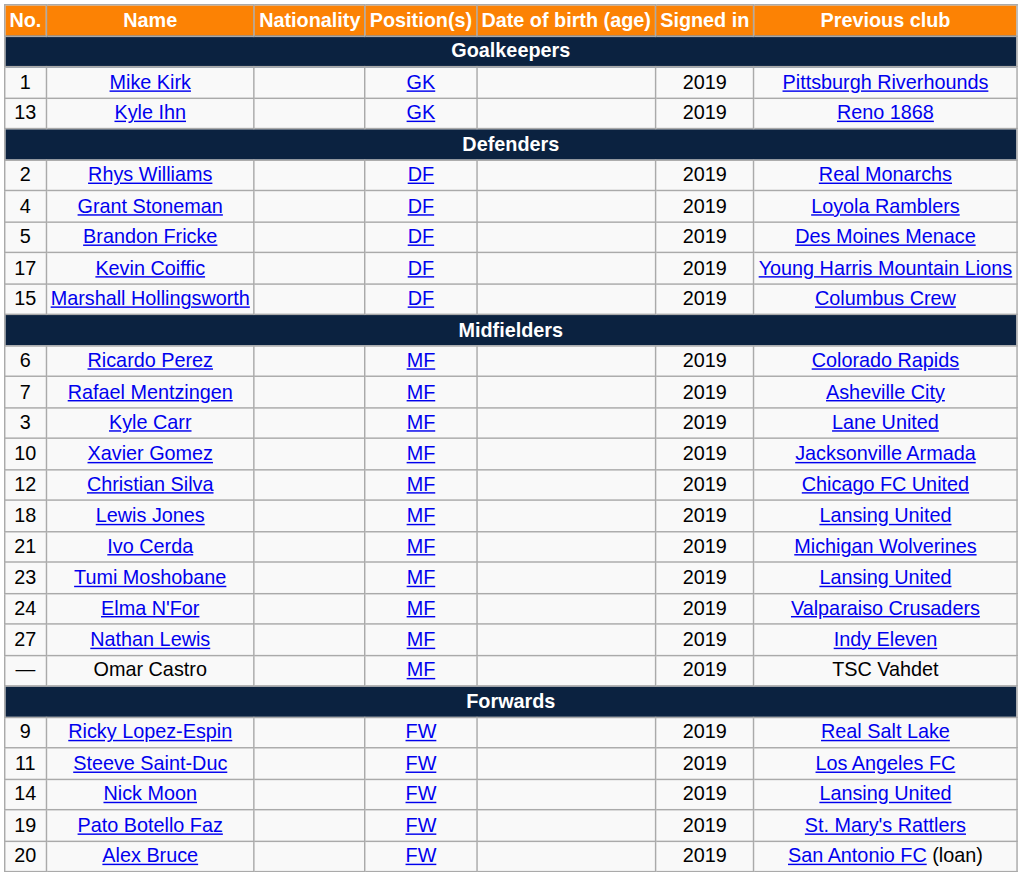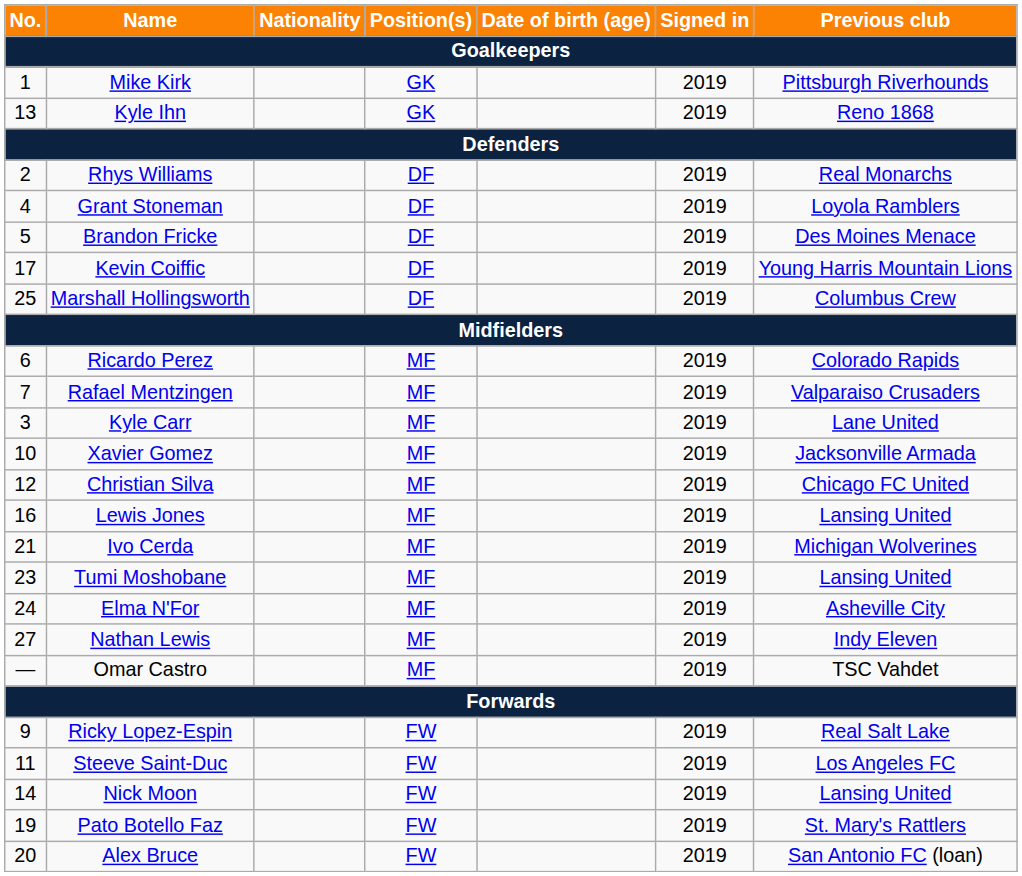 <table class="wikitable" style="text-align:center; font-size:86%;">
 <tr>
 <th style="background:#FC8204; color:white; text-align:center;">No.</th>
 <th style="background:#FC8204; color:white; text-align:center;">Name</th>
 <th style="background:#FC8204; color:white; text-align:center;">Nationality</th>
 <th style="background:#FC8204; color:white; text-align:center;">Position(s)</th>
 <th style="background:#FC8204; color:white; text-align:center;">Date of birth (age)</th>
 <th style="background:#FC8204; color:white; text-align:center;">Signed in</th>
 <th style="background:#FC8204; color:white; text-align:center;">Previous club</th>
 </tr>
 <tr>
 <th colspan=7 style="background:#0B2240; color:white; text-align:center;">Goalkeepers</th>
 </tr>
 <tr>
 <td>1</td>
 <td><a href='#'>Mike Kirk</a></td>
 <td></td>
 <td><a href='#'>GK</a></td>
 <td></td>
 <td>2019</td>
 <td> <a href='#'>Pittsburgh Riverhounds</a></td>
 </tr>
 <tr>
 <td>13</td>
 <td><a href='#'>Kyle Ihn</a></td>
 <td></td>
 <td><a href='#'>GK</a></td>
 <td></td>
 <td>2019</td>
 <td> <a href='#'>Reno 1868</a></td>
 </tr>
 <tr>
 <th colspan=7 style="background:#0B2240; color:white; text-align:center;">Defenders</th>
 </tr>
 <tr>
 <td>2</td>
 <td><a href='#'>Rhys Williams</a></td>
 <td></td>
 <td><a href='#'>DF</a></td>
 <td></td>
 <td>2019</td>
 <td> <a href='#'>Real Monarchs</a></td>
 </tr>
 <tr>
 <td>4</td>
 <td><a href='#'>Grant Stoneman</a></td>
 <td></td>
 <td><a href='#'>DF</a></td>
 <td></td>
 <td>2019</td>
 <td> <a href='#'>Loyola Ramblers</a></td>
 </tr>
 <tr>
 <td>5</td>
 <td><a href='#'>Brandon Fricke</a></td>
 <td></td>
 <td><a href='#'>DF</a></td>
 <td></td>
 <td>2019</td>
 <td> <a href='#'>Des Moines Menace</a></td>
 </tr>
 <tr>
 <td>17</td>
 <td><a href='#'>Kevin Coiffic</a></td>
 <td></td>
 <td><a href='#'>DF</a></td>
 <td></td>
 <td>2019</td>
 <td> <a href='#'>Young Harris Mountain Lions</a></td>
 </tr>
 <tr>
-<td>15</td>
+<td>25</td>
 <td><a href='#'>Marshall Hollingsworth</a></td>
 <td></td>
 <td><a href='#'>DF</a></td>
 <td></td>
 <td>2019</td>
 <td> <a href='#'>Columbus Crew</a></td>
 </tr>
 <tr>
 <th colspan=7 style="background:#0B2240; color:white; text-align:center;">Midfielders</th>
 </tr>
 <tr>
 <td>6</td>
 <td><a href='#'>Ricardo Perez</a></td>
 <td></td>
 <td><a href='#'>MF</a></td>
 <td></td>
 <td>2019</td>
 <td> <a href='#'>Colorado Rapids</a></td>
 </tr>
 <tr>
 <td>7</td>
 <td><a href='#'>Rafael Mentzingen</a></td>
 <td></td>
 <td><a href='#'>MF</a></td>
 <td></td>
 <td>2019</td>
-<td> <a href='#'>Asheville City</a></td>
+<td> <a href='#'>Valparaiso Crusaders</a></td>
 </tr>
 <tr>
 <td>3</td>
 <td><a href='#'>Kyle Carr</a></td>
 <td></td>
 <td><a href='#'>MF</a></td>
 <td></td>
 <td>2019</td>
 <td> <a href='#'>Lane United</a></td>
 </tr>
 <tr>
 <td>10</td>
 <td><a href='#'>Xavier Gomez</a></td>
 <td></td>
 <td><a href='#'>MF</a></td>
 <td></td>
 <td>2019</td>
 <td> <a href='#'>Jacksonville Armada</a></td>
 </tr>
 <tr>
 <td>12</td>
 <td><a href='#'>Christian Silva</a></td>
 <td></td>
 <td><a href='#'>MF</a></td>
 <td></td>
 <td>2019</td>
 <td> <a href='#'>Chicago FC United</a></td>
 </tr>
 <tr>
-<td>18</td>
+<td>16</td>
 <td><a href='#'>Lewis Jones</a></td>
 <td></td>
 <td><a href='#'>MF</a></td>
 <td></td>
 <td>2019</td>
 <td> <a href='#'>Lansing United</a></td>
 </tr>
 <tr>
 <td>21</td>
 <td><a href='#'>Ivo Cerda</a></td>
 <td></td>
 <td><a href='#'>MF</a></td>
 <td></td>
 <td>2019</td>
 <td> <a href='#'>Michigan Wolverines</a></td>
 </tr>
 <tr>
 <td>23</td>
 <td><a href='#'>Tumi Moshobane</a></td>
 <td></td>
 <td><a href='#'>MF</a></td>
 <td></td>
 <td>2019</td>
 <td> <a href='#'>Lansing United</a></td>
 </tr>
 <tr>
 <td>24</td>
 <td><a href='#'>Elma N'For</a></td>
 <td></td>
 <td><a href='#'>MF</a></td>
 <td></td>
 <td>2019</td>
-<td> <a href='#'>Valparaiso Crusaders</a></td>
+<td> <a href='#'>Asheville City</a></td>
 </tr>
 <tr>
 <td>27</td>
 <td><a href='#'>Nathan Lewis</a></td>
 <td></td>
 <td><a href='#'>MF</a></td>
 <td></td>
 <td>2019</td>
 <td> <a href='#'>Indy Eleven</a></td>
 </tr>
 <tr>
 <td>—</td>
 <td>Omar Castro</td>
 <td></td>
 <td><a href='#'>MF</a></td>
 <td></td>
 <td>2019</td>
 <td> TSC Vahdet</td>
 </tr>
 <tr>
 <th colspan=7 style="background:#0B2240; color:white; text-align:center;">Forwards</th>
 </tr>
 <tr>
 <td>9</td>
 <td><a href='#'>Ricky Lopez-Espin</a></td>
 <td></td>
 <td><a href='#'>FW</a></td>
 <td></td>
 <td>2019</td>
 <td> <a href='#'>Real Salt Lake</a></td>
 </tr>
 <tr>
 <td>11</td>
 <td><a href='#'>Steeve Saint-Duc</a></td>
 <td></td>
 <td><a href='#'>FW</a></td>
 <td></td>
 <td>2019</td>
 <td> <a href='#'>Los Angeles FC</a></td>
 </tr>
 <tr>
 <td>14</td>
 <td><a href='#'>Nick Moon</a></td>
 <td></td>
 <td><a href='#'>FW</a></td>
 <td></td>
 <td>2019</td>
 <td> <a href='#'>Lansing United</a></td>
 </tr>
 <tr>
 <td>19</td>
 <td><a href='#'>Pato Botello Faz</a></td>
 <td></td>
 <td><a href='#'>FW</a></td>
 <td></td>
 <td>2019</td>
 <td> <a href='#'>St. Mary's Rattlers</a></td>
 </tr>
 <tr>
 <td>20</td>
 <td><a href='#'>Alex Bruce</a></td>
 <td></td>
 <td><a href='#'>FW</a></td>
 <td></td>
 <td>2019</td>
 <td> <a href='#'>San Antonio FC</a> (loan)</td>
 </tr>
 </table>
